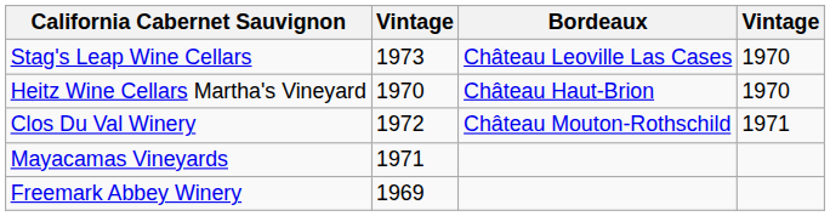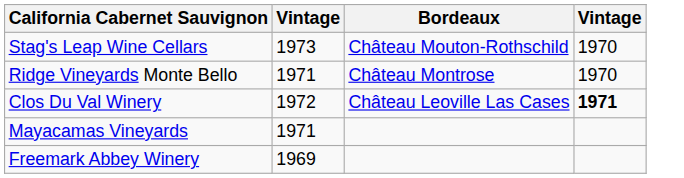 <table class="wikitable">
 <tr>
 <th>California Cabernet Sauvignon</th>
 <th>Vintage</th>
 <th>Bordeaux</th>
 <th>Vintage</th>
 </tr>
 <tr>
 <td><a href='#'>Stag's Leap Wine Cellars</a></td>
 <td>1973</td>
-<td><a href='#'>Château Leoville Las Cases</a></td>
+<td><a href='#'>Château Mouton-Rothschild</a></td>
 <td>1970</td>
 </tr>
 <tr>
-<td><a href='#'>Heitz Wine Cellars</a> Martha's Vineyard</td>
-<td>1970</td>
-<td><a href='#'>Château Haut-Brion</a></td>
+<td><a href='#'>Ridge Vineyards</a> Monte Bello</td>
+<td>1971</td>
+<td><a href='#'>Château Montrose</a></td>
 <td>1970</td>
 </tr>
 <tr>
 <td><a href='#'>Clos Du Val Winery</a></td>
 <td>1972</td>
-<td><a href='#'>Château Mouton-Rothschild</a></td>
-<td>1971</td>
+<td><a href='#'>Château Leoville Las Cases</a></td>
+<td><strong>1971</strong></td>
 </tr>
 <tr>
 <td><a href='#'>Mayacamas Vineyards</a></td>
 <td>1971</td>
 <td></td>
 <td></td>
 </tr>
 <tr>
 <td><a href='#'>Freemark Abbey Winery</a></td>
 <td>1969</td>
 <td></td>
 <td></td>
 </tr>
 </table>
